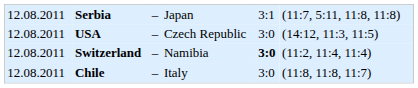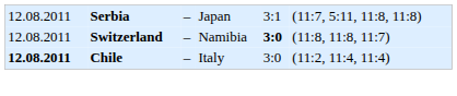 <table style="background:#; border:1px #bbb solid;" cellpadding="3" cellspacing="0" width="40%">
 <tr style="background:#DDEEFF;">
 <td>12.08.2011</td>
 <td><strong>Serbia</strong></td>
 <td>–</td>
 <td>Japan</td>
 <td>3:1</td>
 <td>(11:7, 5:11, 11:8, 11:8)</td>
 </tr>
 <tr style="background:#DDEEFF;">
 <td>12.08.2011</td>
-<td><strong>USA</strong></td>
-<td>–</td>
-<td>Czech Republic</td>
-<td>3:0</td>
-<td>(14:12, 11:3, 11:5)</td>
-</tr>
-<tr style="background:#DDEEFF;">
-<td>12.08.2011</td>
 <td><strong>Switzerland</strong></td>
 <td>–</td>
 <td>Namibia</td>
 <td><strong>3:0</strong></td>
-<td>(11:2, 11:4, 11:4)</td>
+<td>(11:8, 11:8, 11:7)</td>
 </tr>
 <tr style="background:#DDEEFF;">
-<td>12.08.2011</td>
+<td><strong>12.08.2011</strong></td>
 <td><strong>Chile</strong></td>
 <td>–</td>
 <td>Italy</td>
 <td>3:0</td>
-<td>(11:8, 11:8, 11:7)</td>
+<td>(11:2, 11:4, 11:4)</td>
 </tr>
 </table>
